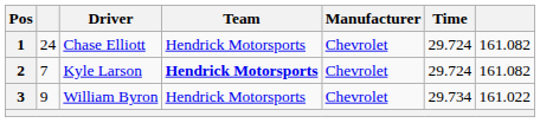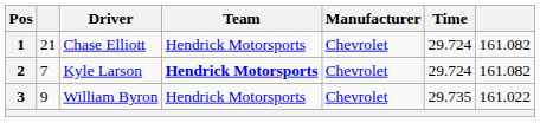 <table class="wikitable" style="font-size:95%">
 <tr>
 <th>Pos</th>
 <th></th>
 <th>Driver</th>
 <th>Team</th>
 <th>Manufacturer</th>
 <th>Time</th>
 <th></th>
 </tr>
 <tr>
 <th>1</th>
-<td>24</td>
+<td>21</td>
 <td><a href='#'>Chase Elliott</a></td>
 <td><a href='#'>Hendrick Motorsports</a></td>
 <td><a href='#'>Chevrolet</a></td>
 <td>29.724</td>
 <td>161.082</td>
 </tr>
 <tr>
 <th>2</th>
 <td>7</td>
 <td><a href='#'>Kyle Larson</a></td>
 <td><strong><a href='#'>Hendrick Motorsports</a></strong></td>
 <td><a href='#'>Chevrolet</a></td>
 <td>29.724</td>
 <td>161.082</td>
 </tr>
 <tr>
 <th>3</th>
 <td>9</td>
 <td><a href='#'>William Byron</a></td>
 <td><a href='#'>Hendrick Motorsports</a></td>
 <td><a href='#'>Chevrolet</a></td>
-<td>29.734</td>
+<td>29.735</td>
 <td>161.022</td>
 </tr>
 <tr>
 <th colspan="7"></th>
 </tr>
 </table>
